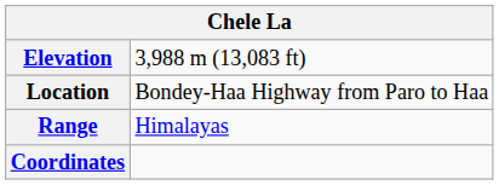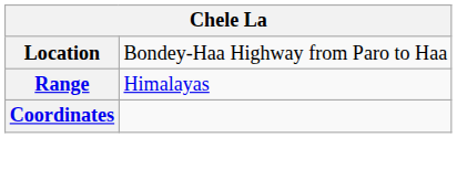 <table class="wikitable">
 <tr>
 <th colspan="2">Chele La</th>
-</tr>
-<tr>
-<th><a href='#'>Elevation</a></th>
-<td>3,988 m (13,083 ft)</td>
 </tr>
 <tr>
 <th>Location</th>
 <td>Bondey-Haa Highway from Paro to Haa</td>
 </tr>
 <tr>
 <th><a href='#'>Range</a></th>
 <td><a href='#'>Himalayas</a></td>
 </tr>
 <tr>
 <th><a href='#'>Coordinates</a></th>
 <td></td>
 </tr>
 </table>
